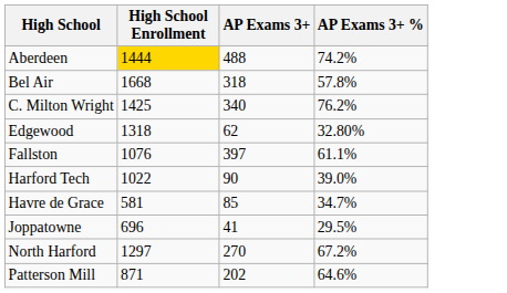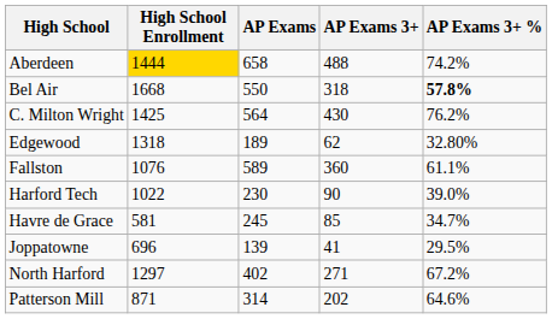 <table class="wikitable sortable">
 <tr>
 <th>High School</th>
 <th scope="col" style="width: 100px;">High School Enrollment</th>
+<th>AP Exams</th>
 <th>AP Exams 3+</th>
 <th>AP Exams 3+ %</th>
 </tr>
 <tr>
 <td>Aberdeen</td>
 <td style="background: gold;">1444</td>
+<td>658</td>
 <td>488</td>
 <td>74.2%</td>
 </tr>
 <tr>
 <td>Bel Air</td>
 <td>1668</td>
+<td>550</td>
 <td>318</td>
-<td>57.8%</td>
+<td><strong>57.8%</strong></td>
 </tr>
 <tr>
 <td>C. Milton Wright</td>
 <td>1425</td>
-<td>340</td>
+<td>564</td>
+<td>430</td>
 <td>76.2%</td>
 </tr>
 <tr>
 <td>Edgewood</td>
 <td>1318</td>
+<td>189</td>
 <td>62</td>
 <td>32.80%</td>
 </tr>
 <tr>
 <td>Fallston</td>
 <td>1076</td>
-<td>397</td>
+<td>589</td>
+<td>360</td>
 <td>61.1%</td>
 </tr>
 <tr>
 <td>Harford Tech</td>
 <td>1022</td>
+<td>230</td>
 <td>90</td>
 <td>39.0%</td>
 </tr>
 <tr>
 <td>Havre de Grace</td>
 <td>581</td>
+<td>245</td>
 <td>85</td>
 <td>34.7%</td>
 </tr>
 <tr>
 <td>Joppatowne</td>
 <td>696</td>
+<td>139</td>
 <td>41</td>
 <td>29.5%</td>
 </tr>
 <tr>
 <td>North Harford</td>
 <td>1297</td>
-<td>270</td>
+<td>402</td>
+<td>271</td>
 <td>67.2%</td>
 </tr>
 <tr>
 <td>Patterson Mill</td>
 <td>871</td>
+<td>314</td>
 <td>202</td>
 <td>64.6%</td>
 </tr>
 </table>
